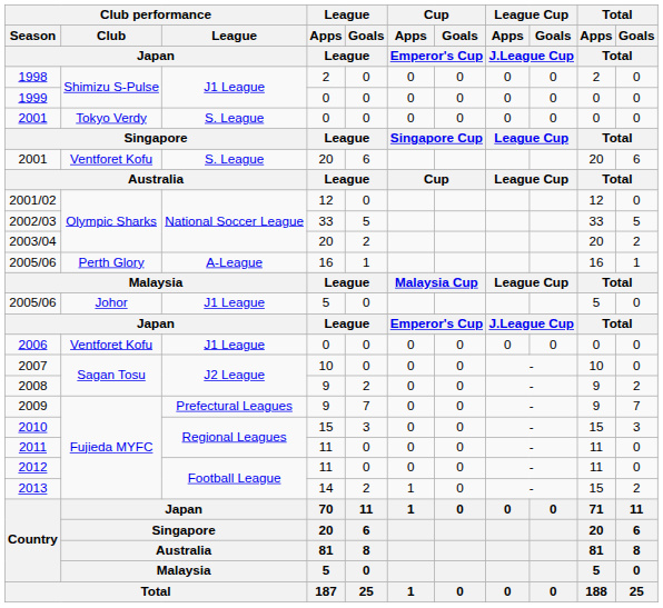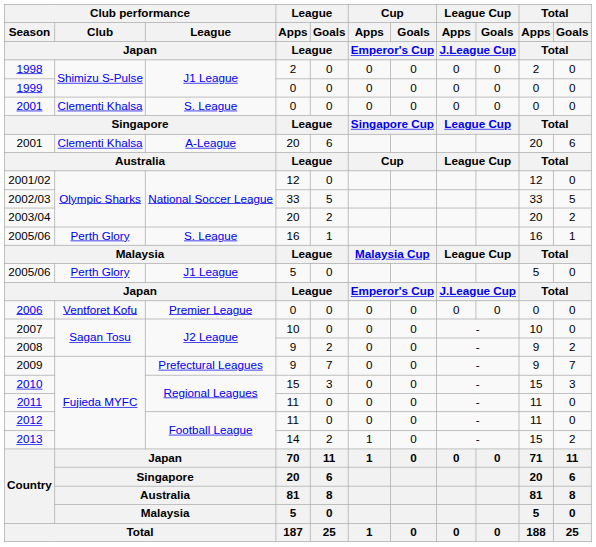 <table class="wikitable" style="text-align:center;">
 <tr>
 <th colspan=3>Club performance</th>
 <th colspan=2>League</th>
 <th colspan=2>Cup</th>
 <th colspan=2>League Cup</th>
 <th colspan=2>Total</th>
 </tr>
 <tr>
 <th>Season</th>
 <th>Club</th>
 <th>League</th>
 <th>Apps</th>
 <th>Goals</th>
 <th>Apps</th>
 <th>Goals</th>
 <th>Apps</th>
 <th>Goals</th>
 <th>Apps</th>
 <th>Goals</th>
 </tr>
 <tr>
 <th colspan=3>Japan</th>
 <th colspan=2>League</th>
 <th colspan=2><a href='#'>Emperor's Cup</a></th>
 <th colspan=2><a href='#'>J.League Cup</a></th>
 <th colspan=2>Total</th>
 </tr>
 <tr>
 <td><a href='#'>1998</a></td>
 <td rowspan="2"><a href='#'>Shimizu S-Pulse</a></td>
 <td rowspan="2"><a href='#'>J1 League</a></td>
 <td>2</td>
 <td>0</td>
 <td>0</td>
 <td>0</td>
 <td>0</td>
 <td>0</td>
 <td>2</td>
 <td>0</td>
 </tr>
 <tr>
 <td><a href='#'>1999</a></td>
 <td>0</td>
 <td>0</td>
 <td>0</td>
 <td>0</td>
 <td>0</td>
 <td>0</td>
 <td>0</td>
 <td>0</td>
 </tr>
 <tr>
 <td><a href='#'>2001</a></td>
-<td><a href='#'>Tokyo Verdy</a></td>
+<td><a href='#'>Clementi Khalsa</a></td>
 <td><a href='#'>S. League</a></td>
 <td>0</td>
 <td>0</td>
 <td>0</td>
 <td>0</td>
 <td>0</td>
 <td>0</td>
 <td>0</td>
 <td>0</td>
 </tr>
 <tr>
 <th colspan=3>Singapore</th>
 <th colspan=2>League</th>
 <th colspan=2><a href='#'>Singapore Cup</a></th>
 <th colspan=2><a href='#'>League Cup</a></th>
 <th colspan=2>Total</th>
 </tr>
 <tr>
 <td>2001</td>
-<td><a href='#'>Ventforet Kofu</a></td>
-<td><a href='#'>S. League</a></td>
+<td><a href='#'>Clementi Khalsa</a></td>
+<td><a href='#'>A-League</a></td>
 <td>20</td>
 <td>6</td>
 <td></td>
 <td></td>
 <td></td>
 <td></td>
 <td>20</td>
 <td>6</td>
 </tr>
 <tr>
 <th colspan=3>Australia</th>
 <th colspan=2>League</th>
 <th colspan=2>Cup</th>
 <th colspan=2>League Cup</th>
 <th colspan=2>Total</th>
 </tr>
 <tr>
 <td>2001/02</td>
 <td rowspan="3"><a href='#'>Olympic Sharks</a></td>
 <td rowspan="3"><a href='#'>National Soccer League</a></td>
 <td>12</td>
 <td>0</td>
 <td></td>
 <td></td>
 <td></td>
 <td></td>
 <td>12</td>
 <td>0</td>
 </tr>
 <tr>
 <td>2002/03</td>
 <td>33</td>
 <td>5</td>
 <td></td>
 <td></td>
 <td></td>
 <td></td>
 <td>33</td>
 <td>5</td>
 </tr>
 <tr>
 <td>2003/04</td>
 <td>20</td>
 <td>2</td>
 <td></td>
 <td></td>
 <td></td>
 <td></td>
 <td>20</td>
 <td>2</td>
 </tr>
 <tr>
 <td>2005/06</td>
 <td><a href='#'>Perth Glory</a></td>
-<td><a href='#'>A-League</a></td>
+<td><a href='#'>S. League</a></td>
 <td>16</td>
 <td>1</td>
 <td></td>
 <td></td>
 <td></td>
 <td></td>
 <td>16</td>
 <td>1</td>
 </tr>
 <tr>
 <th colspan=3>Malaysia</th>
 <th colspan=2>League</th>
 <th colspan=2><a href='#'>Malaysia Cup</a></th>
 <th colspan=2>League Cup</th>
 <th colspan=2>Total</th>
 </tr>
 <tr>
 <td>2005/06</td>
-<td><a href='#'>Johor</a></td>
+<td><a href='#'>Perth Glory</a></td>
 <td><a href='#'>J1 League</a></td>
 <td>5</td>
 <td>0</td>
 <td></td>
 <td></td>
 <td></td>
 <td></td>
 <td>5</td>
 <td>0</td>
 </tr>
 <tr>
 <th colspan=3>Japan</th>
 <th colspan=2>League</th>
 <th colspan=2><a href='#'>Emperor's Cup</a></th>
 <th colspan=2><a href='#'>J.League Cup</a></th>
 <th colspan=2>Total</th>
 </tr>
 <tr>
 <td><a href='#'>2006</a></td>
 <td><a href='#'>Ventforet Kofu</a></td>
-<td><a href='#'>J1 League</a></td>
+<td><a href='#'>Premier League</a></td>
 <td>0</td>
 <td>0</td>
 <td>0</td>
 <td>0</td>
 <td>0</td>
 <td>0</td>
 <td>0</td>
 <td>0</td>
 </tr>
 <tr>
 <td>2007</td>
 <td rowspan="2"><a href='#'>Sagan Tosu</a></td>
 <td rowspan="2"><a href='#'>J2 League</a></td>
 <td>10</td>
 <td>0</td>
 <td>0</td>
 <td>0</td>
 <td colspan="2">-</td>
 <td>10</td>
 <td>0</td>
 </tr>
 <tr>
 <td>2008</td>
 <td>9</td>
 <td>2</td>
 <td>0</td>
 <td>0</td>
 <td colspan="2">-</td>
 <td>9</td>
 <td>2</td>
 </tr>
 <tr>
 <td>2009</td>
 <td rowspan="5"><a href='#'>Fujieda MYFC</a></td>
 <td><a href='#'>Prefectural Leagues</a></td>
 <td>9</td>
 <td>7</td>
 <td>0</td>
 <td>0</td>
 <td colspan="2">-</td>
 <td>9</td>
 <td>7</td>
 </tr>
 <tr>
 <td><a href='#'>2010</a></td>
 <td rowspan="2"><a href='#'>Regional Leagues</a></td>
 <td>15</td>
 <td>3</td>
 <td>0</td>
 <td>0</td>
 <td colspan="2">-</td>
 <td>15</td>
 <td>3</td>
 </tr>
 <tr>
 <td><a href='#'>2011</a></td>
 <td>11</td>
 <td>0</td>
 <td>0</td>
 <td>0</td>
 <td colspan="2">-</td>
 <td>11</td>
 <td>0</td>
 </tr>
 <tr>
 <td><a href='#'>2012</a></td>
 <td rowspan="2"><a href='#'>Football League</a></td>
 <td>11</td>
 <td>0</td>
 <td>0</td>
 <td>0</td>
 <td colspan="2">-</td>
 <td>11</td>
 <td>0</td>
 </tr>
 <tr>
 <td><a href='#'>2013</a></td>
 <td>14</td>
 <td>2</td>
 <td>1</td>
 <td>0</td>
 <td colspan="2">-</td>
 <td>15</td>
 <td>2</td>
 </tr>
 <tr>
 <th rowspan=4>Country</th>
 <th colspan=2>Japan</th>
 <th>70</th>
 <th>11</th>
 <th>1</th>
 <th>0</th>
 <th>0</th>
 <th>0</th>
 <th>71</th>
 <th>11</th>
 </tr>
 <tr>
 <th colspan=2>Singapore</th>
 <th>20</th>
 <th>6</th>
 <th></th>
 <th></th>
 <th></th>
 <th></th>
 <th>20</th>
 <th>6</th>
 </tr>
 <tr>
 <th colspan=2>Australia</th>
 <th>81</th>
 <th>8</th>
 <th></th>
 <th></th>
 <th></th>
 <th></th>
 <th>81</th>
 <th>8</th>
 </tr>
 <tr>
 <th colspan=2>Malaysia</th>
 <th>5</th>
 <th>0</th>
 <th></th>
 <th></th>
 <th></th>
 <th></th>
 <th>5</th>
 <th>0</th>
 </tr>
 <tr>
 <th colspan=3>Total</th>
 <th>187</th>
 <th>25</th>
 <th>1</th>
 <th>0</th>
 <th>0</th>
 <th>0</th>
 <th>188</th>
 <th>25</th>
 </tr>
 </table>
